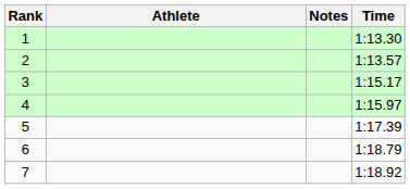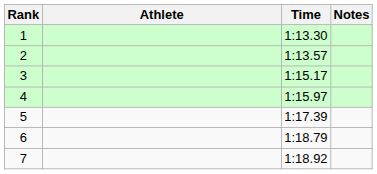 <table class="wikitable" style="text-align:center">
 <tr>
 <th>Rank</th>
 <th Style="width:18em">Athlete</th>
+<th>Time</th>
 <th>Notes</th>
-<th>Time</th>
 </tr>
 <tr style="background:#cfc">
 <td>1</td>
 <td style="text-align:left"></td>
+<td>1:13.30</td>
 <td></td>
-<td>1:13.30</td>
 </tr>
 <tr style="background:#cfc">
 <td>2</td>
 <td style="text-align:left"></td>
+<td>1:13.57</td>
 <td></td>
-<td>1:13.57</td>
 </tr>
 <tr style="background:#cfc">
 <td>3</td>
 <td style="text-align:left"></td>
+<td>1:15.17</td>
 <td></td>
-<td>1:15.17</td>
 </tr>
 <tr style="background:#cfc">
 <td>4</td>
 <td style="text-align:left"></td>
+<td>1:15.97</td>
 <td></td>
-<td>1:15.97</td>
 </tr>
 <tr>
 <td>5</td>
 <td style="text-align:left"></td>
+<td>1:17.39</td>
 <td></td>
-<td>1:17.39</td>
 </tr>
 <tr>
 <td>6</td>
 <td style="text-align:left"></td>
+<td>1:18.79</td>
 <td></td>
-<td>1:18.79</td>
 </tr>
 <tr>
 <td>7</td>
 <td style="text-align:left"></td>
+<td>1:18.92</td>
 <td></td>
-<td>1:18.92</td>
 </tr>
 </table>
